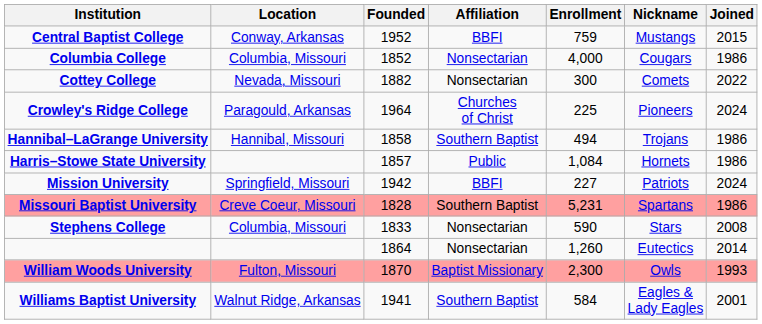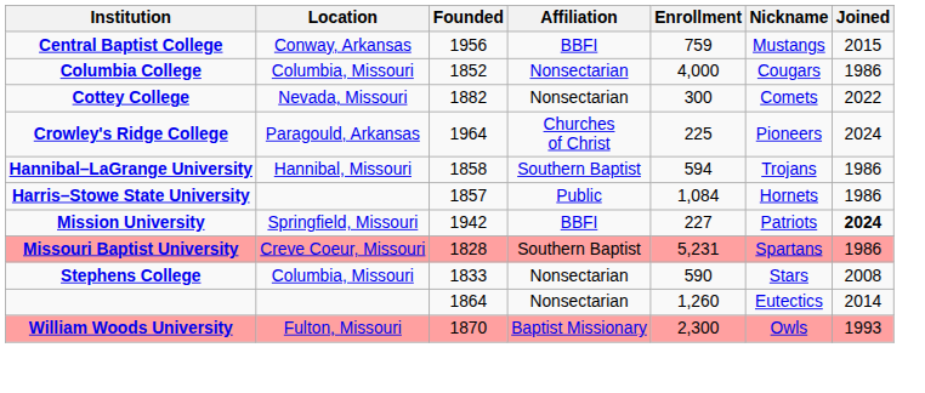 <table class="wikitable sortable plainrowheaders" style="text-align:center">
 <tr>
 <th scope="col">Institution</th>
 <th scope="col">Location</th>
 <th scope="col">Founded</th>
 <th scope="col">Affiliation</th>
 <th scope="col">Enrollment</th>
 <th scope="col">Nickname</th>
 <th scope="col">Joined</th>
 </tr>
 <tr>
 <td><strong><a href='#'>Central Baptist College</a></strong></td>
 <td><a href='#'>Conway, Arkansas</a></td>
-<td>1952</td>
+<td>1956</td>
 <td><a href='#'>BBFI</a></td>
 <td>759</td>
 <td><a href='#'>Mustangs</a></td>
 <td>2015</td>
 </tr>
 <tr>
 <td><strong><a href='#'>Columbia College</a></strong></td>
 <td><a href='#'>Columbia, Missouri</a></td>
 <td>1852</td>
 <td><a href='#'>Nonsectarian</a></td>
 <td>4,000</td>
 <td><a href='#'>Cougars</a></td>
 <td>1986</td>
 </tr>
 <tr>
 <td><strong><a href='#'>Cottey College</a></strong></td>
 <td><a href='#'>Nevada, Missouri</a></td>
 <td>1882</td>
 <td>Nonsectarian</td>
 <td>300</td>
 <td><a href='#'>Comets</a></td>
 <td>2022</td>
 </tr>
 <tr>
 <td><strong><a href='#'>Crowley's Ridge College</a></strong></td>
 <td><a href='#'>Paragould, Arkansas</a></td>
 <td>1964</td>
 <td><a href='#'>Churches<br>of Christ</a></td>
 <td>225</td>
 <td><a href='#'>Pioneers</a></td>
 <td>2024</td>
 </tr>
 <tr>
 <td><strong><a href='#'>Hannibal–LaGrange University</a></strong></td>
 <td><a href='#'>Hannibal, Missouri</a></td>
 <td>1858</td>
 <td><a href='#'>Southern Baptist</a></td>
-<td>494</td>
+<td>594</td>
 <td><a href='#'>Trojans</a></td>
 <td>1986</td>
 </tr>
 <tr>
 <td><strong><a href='#'>Harris–Stowe State University</a></strong></td>
 <td></td>
 <td>1857</td>
 <td><a href='#'>Public</a></td>
 <td>1,084</td>
 <td><a href='#'>Hornets</a></td>
 <td>1986</td>
 </tr>
 <tr>
 <td><strong><a href='#'>Mission University</a></strong></td>
 <td><a href='#'>Springfield, Missouri</a></td>
 <td>1942</td>
 <td><a href='#'>BBFI</a></td>
 <td>227</td>
 <td><a href='#'>Patriots</a></td>
-<td>2024</td>
+<td><strong>2024</strong></td>
 </tr>
 <tr bgcolor=#ffa0a0>
 <td><strong><a href='#'>Missouri Baptist University</a></strong></td>
 <td><a href='#'>Creve Coeur, Missouri</a></td>
 <td>1828</td>
 <td>Southern Baptist</td>
 <td>5,231</td>
 <td><a href='#'>Spartans</a></td>
 <td>1986</td>
 </tr>
 <tr>
 <td><strong><a href='#'>Stephens College</a></strong></td>
 <td><a href='#'>Columbia, Missouri</a></td>
 <td>1833</td>
 <td>Nonsectarian</td>
 <td>590</td>
 <td><a href='#'>Stars</a></td>
 <td>2008</td>
 </tr>
 <tr>
 <td></td>
 <td></td>
 <td>1864</td>
 <td>Nonsectarian</td>
 <td>1,260</td>
 <td><a href='#'>Eutectics</a></td>
 <td>2014</td>
 </tr>
 <tr bgcolor=#ffa0a0>
 <td><strong><a href='#'>William Woods University</a></strong></td>
 <td><a href='#'>Fulton, Missouri</a></td>
 <td>1870</td>
 <td><a href='#'>Baptist Missionary</a></td>
 <td>2,300</td>
 <td><a href='#'>Owls</a></td>
 <td>1993</td>
 </tr>
-<tr>
-<td><strong><a href='#'>Williams Baptist University</a></strong></td>
-<td><a href='#'>Walnut Ridge, Arkansas</a></td>
-<td>1941</td>
-<td><a href='#'>Southern Baptist</a></td>
-<td>584</td>
-<td><a href='#'>Eagles &<br>Lady Eagles</a></td>
-<td>2001</td>
-</tr>
 </table>
